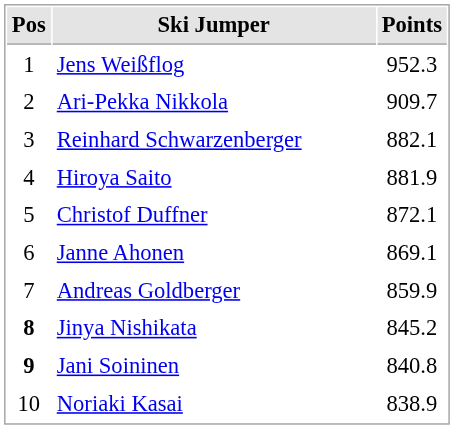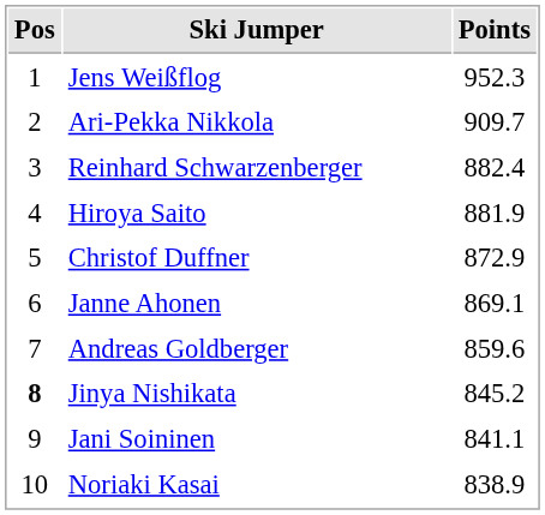 <table cellspacing="1" cellpadding="3" style="border:1px solid #AAAAAA;font-size:90%">
 <tr bgcolor="#E4E4E4">
 <th style="border-bottom:1px solid #AAAAAA" width=10>Pos</th>
 <th style="border-bottom:1px solid #AAAAAA" width=200>Ski Jumper</th>
 <th style="border-bottom:1px solid #AAAAAA" width=20>Points</th>
 </tr>
 <tr align="center">
 <td>1</td>
 <td align="left"> <a href='#'>Jens Weißflog</a></td>
 <td>952.3</td>
 </tr>
 <tr align="center">
 <td>2</td>
 <td align="left"> <a href='#'>Ari-Pekka Nikkola</a></td>
 <td>909.7</td>
 </tr>
 <tr align="center">
 <td>3</td>
 <td align="left"> <a href='#'>Reinhard Schwarzenberger</a></td>
-<td>882.1</td>
+<td>882.4</td>
 </tr>
 <tr align="center">
 <td>4</td>
 <td align="left"> <a href='#'>Hiroya Saito</a></td>
 <td>881.9</td>
 </tr>
 <tr align="center">
 <td>5</td>
 <td align="left"> <a href='#'>Christof Duffner</a></td>
-<td>872.1</td>
+<td>872.9</td>
 </tr>
 <tr align="center">
 <td>6</td>
 <td align="left"> <a href='#'>Janne Ahonen</a></td>
 <td>869.1</td>
 </tr>
 <tr align="center">
 <td>7</td>
 <td align="left"> <a href='#'>Andreas Goldberger</a></td>
-<td>859.9</td>
+<td>859.6</td>
 </tr>
 <tr align="center">
 <td><strong>8</strong></td>
 <td align="left"> <a href='#'>Jinya Nishikata</a></td>
 <td>845.2</td>
 </tr>
 <tr align="center">
-<td><strong>9</strong></td>
+<td>9</td>
 <td align="left"> <a href='#'>Jani Soininen</a></td>
-<td>840.8</td>
+<td>841.1</td>
 </tr>
 <tr align="center">
 <td>10</td>
 <td align="left"> <a href='#'>Noriaki Kasai</a></td>
 <td>838.9</td>
 </tr>
 </table>
